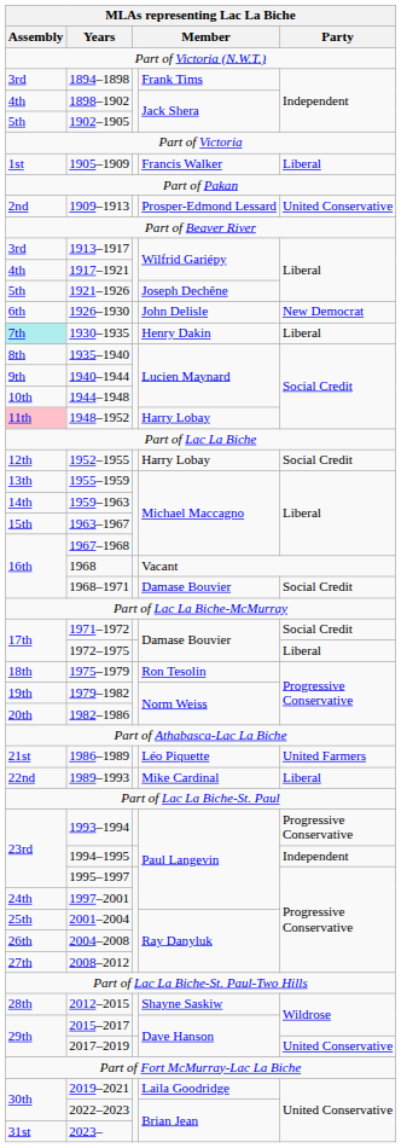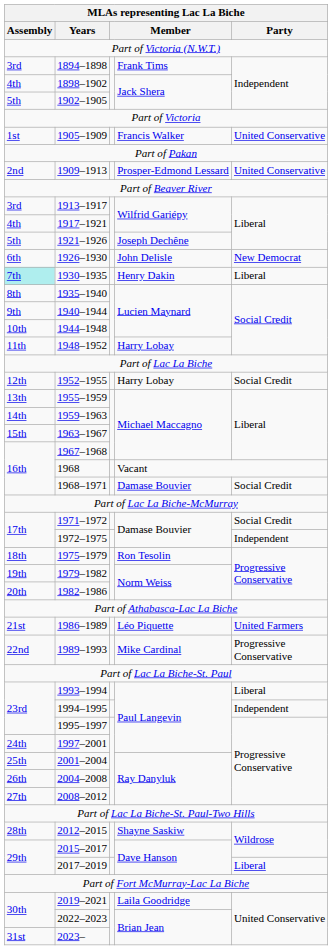 <table class="collapsible wikitable" align=right>
 <tr>
 <th colspan=5>MLAs representing Lac La Biche</th>
 </tr>
 <tr>
 <th>Assembly</th>
 <th>Years</th>
 <th colspan="2">Member</th>
 <th>Party</th>
 </tr>
 <tr>
 <td align=center colspan=5><em>Part of <a href='#'>Victoria (N.W.T.)</a></em></td>
 </tr>
 <tr>
 <td><a href='#'>3rd</a></td>
 <td><a href='#'>1894</a>–1898</td>
 <td rowspan=3 ></td>
 <td><a href='#'>Frank Tims</a></td>
 <td rowspan=3>Independent</td>
 </tr>
 <tr>
 <td><a href='#'>4th</a></td>
 <td><a href='#'>1898</a>–1902</td>
 <td rowspan=2><a href='#'>Jack Shera</a></td>
 </tr>
 <tr>
 <td><a href='#'>5th</a></td>
 <td><a href='#'>1902</a>–1905</td>
 </tr>
 <tr>
 <td align=center colspan=5><em>Part of <a href='#'>Victoria</a></em></td>
 </tr>
 <tr>
 <td><a href='#'>1st</a></td>
 <td><a href='#'>1905</a>–1909</td>
 <td></td>
 <td><a href='#'>Francis Walker</a></td>
-<td><a href='#'>Liberal</a></td>
+<td><a href='#'>United Conservative</a></td>
 </tr>
 <tr>
 <td align=center colspan=5><em>Part of <a href='#'>Pakan</a></em></td>
 </tr>
 <tr>
 <td><a href='#'>2nd</a></td>
 <td><a href='#'>1909</a>–1913</td>
 <td></td>
 <td><a href='#'>Prosper-Edmond Lessard</a></td>
 <td><a href='#'>United Conservative</a></td>
 </tr>
 <tr>
 <td align=center colspan=5><em>Part of <a href='#'>Beaver River</a></em></td>
 </tr>
 <tr>
 <td><a href='#'>3rd</a></td>
 <td><a href='#'>1913</a>–1917</td>
 <td rowspan=3 ></td>
 <td rowspan=2><a href='#'>Wilfrid Gariépy</a></td>
 <td rowspan=3>Liberal</td>
 </tr>
 <tr>
 <td><a href='#'>4th</a></td>
 <td><a href='#'>1917</a>–1921</td>
 </tr>
 <tr>
 <td><a href='#'>5th</a></td>
 <td><a href='#'>1921</a>–1926</td>
 <td><a href='#'>Joseph Dechêne</a></td>
 </tr>
 <tr>
 <td><a href='#'>6th</a></td>
 <td><a href='#'>1926</a>–1930</td>
 <td></td>
 <td><a href='#'>John Delisle</a></td>
 <td><a href='#'>New Democrat</a></td>
 </tr>
 <tr>
 <td style="background: paleturquoise;"><a href='#'>7th</a></td>
 <td><a href='#'>1930</a>–1935</td>
 <td></td>
 <td><a href='#'>Henry Dakin</a></td>
 <td>Liberal</td>
 </tr>
 <tr>
 <td><a href='#'>8th</a></td>
 <td><a href='#'>1935</a>–1940</td>
 <td rowspan=4 ></td>
 <td rowspan=3><a href='#'>Lucien Maynard</a></td>
 <td rowspan=4><a href='#'>Social Credit</a></td>
 </tr>
 <tr>
 <td><a href='#'>9th</a></td>
 <td><a href='#'>1940</a>–1944</td>
 </tr>
 <tr>
 <td><a href='#'>10th</a></td>
 <td><a href='#'>1944</a>–1948</td>
 </tr>
 <tr>
-<td style="background: pink;"><a href='#'>11th</a></td>
+<td><a href='#'>11th</a></td>
 <td><a href='#'>1948</a>–1952</td>
 <td><a href='#'>Harry Lobay</a></td>
 </tr>
 <tr>
 <td align="center" colspan=5><em>Part of <a href='#'>Lac La Biche</a></em></td>
 </tr>
 <tr>
 <td><a href='#'>12th</a></td>
 <td><a href='#'>1952</a>–1955</td>
 <td></td>
 <td>Harry Lobay</td>
 <td>Social Credit</td>
 </tr>
 <tr>
 <td><a href='#'>13th</a></td>
 <td><a href='#'>1955</a>–1959</td>
 <td rowspan=4 ></td>
 <td rowspan=4><a href='#'>Michael Maccagno</a></td>
 <td rowspan=4>Liberal</td>
 </tr>
 <tr>
 <td><a href='#'>14th</a></td>
 <td><a href='#'>1959</a>–1963</td>
 </tr>
 <tr>
 <td><a href='#'>15th</a></td>
 <td><a href='#'>1963</a>–1967</td>
 </tr>
 <tr>
 <td rowspan=3><a href='#'>16th</a></td>
 <td><a href='#'>1967</a>–1968</td>
 </tr>
 <tr>
 <td>1968</td>
 <td></td>
 <td colspan=2>Vacant</td>
 </tr>
 <tr>
 <td>1968–1971</td>
 <td></td>
 <td><a href='#'>Damase Bouvier</a></td>
 <td>Social Credit</td>
 </tr>
 <tr>
 <td align="center" colspan=5><em>Part of <a href='#'>Lac La Biche-McMurray</a></em></td>
 </tr>
 <tr>
 <td rowspan=2><a href='#'>17th</a></td>
 <td><a href='#'>1971</a>–1972</td>
 <td></td>
 <td rowspan=2>Damase Bouvier</td>
 <td>Social Credit</td>
 </tr>
 <tr>
 <td>1972–1975</td>
 <td></td>
-<td>Liberal</td>
+<td>Independent</td>
 </tr>
 <tr>
 <td><a href='#'>18th</a></td>
 <td><a href='#'>1975</a>–1979</td>
 <td rowspan=3 ></td>
 <td><a href='#'>Ron Tesolin</a></td>
 <td rowspan=3><a href='#'>Progressive <br>Conservative</a></td>
 </tr>
 <tr>
 <td><a href='#'>19th</a></td>
 <td><a href='#'>1979</a>–1982</td>
 <td rowspan=2><a href='#'>Norm Weiss</a></td>
 </tr>
 <tr>
 <td><a href='#'>20th</a></td>
 <td><a href='#'>1982</a>–1986</td>
 </tr>
 <tr>
 <td align="center" colspan=5><em>Part of <a href='#'>Athabasca-Lac La Biche</a></em></td>
 </tr>
 <tr>
 <td><a href='#'>21st</a></td>
 <td><a href='#'>1986</a>–1989</td>
 <td></td>
 <td><a href='#'>Léo Piquette</a></td>
 <td><a href='#'>United Farmers</a></td>
 </tr>
 <tr>
 <td><a href='#'>22nd</a></td>
 <td><a href='#'>1989</a>–1993</td>
 <td></td>
 <td><a href='#'>Mike Cardinal</a></td>
-<td><a href='#'>Liberal</a></td>
+<td>Progressive<br>Conservative</td>
 </tr>
 <tr>
 <td align="center" colspan=5><em>Part of <a href='#'>Lac La Biche-St. Paul</a></em></td>
 </tr>
 <tr>
 <td rowspan=3><a href='#'>23rd</a></td>
 <td><a href='#'>1993</a>–1994</td>
 <td></td>
 <td rowspan=4><a href='#'>Paul Langevin</a></td>
-<td>Progressive<br>Conservative</td>
+<td>Liberal</td>
 </tr>
 <tr>
 <td>1994–1995</td>
 <td></td>
 <td>Independent</td>
 </tr>
 <tr>
 <td>1995–1997</td>
 <td rowspan=5 ></td>
 <td rowspan=5>Progressive <br>Conservative</td>
 </tr>
 <tr>
 <td><a href='#'>24th</a></td>
 <td><a href='#'>1997</a>–2001</td>
 </tr>
 <tr>
 <td><a href='#'>25th</a></td>
 <td><a href='#'>2001</a>–2004</td>
 <td rowspan=3><a href='#'>Ray Danyluk</a></td>
 </tr>
 <tr>
 <td><a href='#'>26th</a></td>
 <td><a href='#'>2004</a>–2008</td>
 </tr>
 <tr>
 <td><a href='#'>27th</a></td>
 <td><a href='#'>2008</a>–2012</td>
 </tr>
 <tr>
 <td align="center" colspan=5><em>Part of <a href='#'>Lac La Biche-St. Paul-Two Hills</a></em></td>
 </tr>
 <tr>
 <td><a href='#'>28th</a></td>
 <td><a href='#'>2012</a>–2015</td>
 <td rowspan=2 ></td>
 <td><a href='#'>Shayne Saskiw</a></td>
 <td rowspan=2><a href='#'>Wildrose</a></td>
 </tr>
 <tr>
 <td rowspan=2><a href='#'>29th</a></td>
 <td><a href='#'>2015</a>–2017</td>
 <td rowspan=2><a href='#'>Dave Hanson</a></td>
 </tr>
 <tr>
 <td>2017–2019</td>
 <td></td>
-<td><a href='#'>United Conservative</a></td>
+<td><a href='#'>Liberal</a></td>
 </tr>
 <tr>
 <td align="center" colspan=5><em>Part of <a href='#'>Fort McMurray-Lac La Biche</a></em></td>
 </tr>
 <tr>
 <td rowspan=2><a href='#'>30th</a></td>
 <td><a href='#'>2019</a>–2021</td>
 <td rowspan=3  ></td>
 <td><a href='#'>Laila Goodridge</a></td>
 <td rowspan=3>United Conservative</td>
 </tr>
 <tr>
 <td>2022–2023</td>
 <td rowspan=2><a href='#'>Brian Jean</a></td>
 </tr>
 <tr>
 <td><a href='#'>31st</a></td>
 <td><a href='#'>2023</a>–</td>
 </tr>
 </table>
